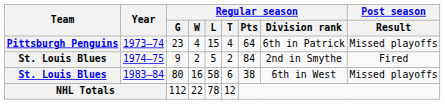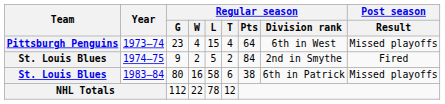 <table class="wikitable" style="font-size: 95%; text-align:center;">
 <tr>
 <th rowspan="2">Team</th>
 <th rowspan="2">Year</th>
 <th colspan="6"><a href='#'>Regular season</a></th>
 <th colspan="1"><a href='#'>Post season</a></th>
 </tr>
 <tr>
 <th>G</th>
 <th>W</th>
 <th>L</th>
 <th>T</th>
 <th>Pts</th>
 <th>Division rank</th>
 <th>Result</th>
 </tr>
 <tr>
 <th><a href='#'>Pittsburgh Penguins</a></th>
 <td><a href='#'>1973–74</a></td>
 <td>23</td>
 <td>4</td>
 <td>15</td>
 <td>4</td>
 <td>64</td>
-<td>6th in Patrick</td>
+<td>6th in West</td>
 <td>Missed playoffs</td>
 </tr>
 <tr>
 <th>St. Louis Blues</th>
 <td><a href='#'>1974–75</a></td>
 <td>9</td>
 <td>2</td>
 <td>5</td>
 <td>2</td>
 <td>84</td>
 <td>2nd in Smythe</td>
 <td>Fired</td>
 </tr>
 <tr>
 <th><a href='#'>St. Louis Blues</a></th>
 <td><a href='#'>1983–84</a></td>
 <td>80</td>
 <td>16</td>
 <td>58</td>
 <td>6</td>
 <td>38</td>
-<td>6th in West</td>
+<td>6th in Patrick</td>
 <td>Missed playoffs</td>
 </tr>
 <tr>
 <th colspan="2">NHL Totals</th>
 <td>112</td>
 <td>22</td>
 <td>78</td>
 <td>12</td>
 </tr>
 </table>
